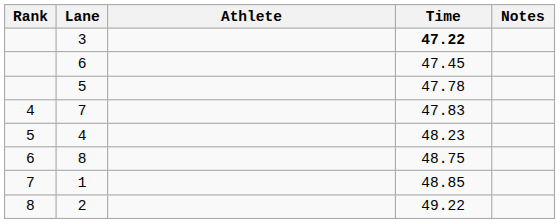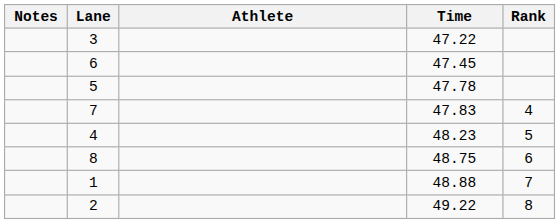 <table class="wikitable sortable" style="text-align:center">
 <tr>
-<th width=40>Rank</th>
+<th width=50>Notes</th>
 <th width=40>Lane</th>
 <th width=250>Athlete</th>
 <th width=80>Time</th>
-<th width=50>Notes</th>
+<th width=40>Rank</th>
 </tr>
 <tr>
 <td></td>
 <td>3</td>
 <td align=left></td>
-<td><strong>47.22</strong></td>
+<td>47.22</td>
 <td></td>
 </tr>
 <tr>
 <td></td>
 <td>6</td>
 <td align=left></td>
 <td>47.45</td>
 <td></td>
 </tr>
 <tr>
 <td></td>
 <td>5</td>
 <td align=left></td>
 <td>47.78</td>
 <td></td>
 </tr>
 <tr>
-<td>4</td>
+<td></td>
 <td>7</td>
 <td align=left></td>
 <td>47.83</td>
-<td></td>
+<td>4</td>
 </tr>
 <tr>
-<td>5</td>
+<td></td>
 <td>4</td>
 <td align=left></td>
 <td>48.23</td>
-<td></td>
+<td>5</td>
 </tr>
 <tr>
-<td>6</td>
+<td></td>
 <td>8</td>
 <td align=left></td>
 <td>48.75</td>
-<td></td>
+<td>6</td>
 </tr>
 <tr>
-<td>7</td>
+<td></td>
 <td>1</td>
 <td align=left></td>
-<td>48.85</td>
-<td></td>
+<td>48.88</td>
+<td>7</td>
 </tr>
 <tr>
-<td>8</td>
+<td></td>
 <td>2</td>
 <td align=left></td>
 <td>49.22</td>
-<td></td>
+<td>8</td>
 </tr>
 </table>
